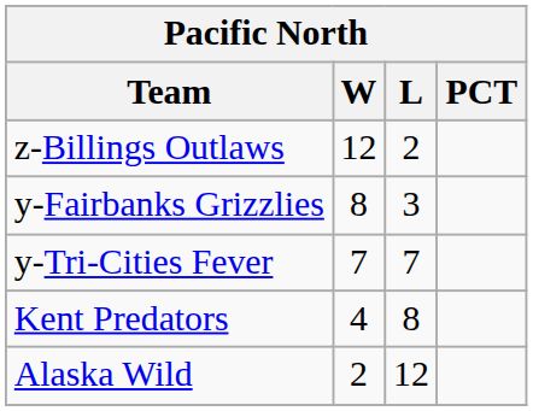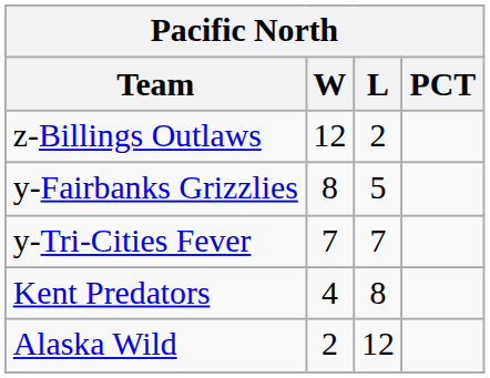 <table class="wikitable" style="text-align:center">
 <tr>
 <th colspan=4>Pacific North</th>
 </tr>
 <tr>
 <th>Team</th>
 <th>W</th>
 <th>L</th>
 <th>PCT</th>
 </tr>
 <tr>
 <td align=left>z-<a href='#'>Billings Outlaws</a></td>
 <td>12</td>
 <td>2</td>
 <td></td>
 </tr>
 <tr>
 <td align=left>y-<a href='#'>Fairbanks Grizzlies</a></td>
 <td>8</td>
-<td>3</td>
+<td>5</td>
 <td></td>
 </tr>
 <tr>
 <td align=left>y-<a href='#'>Tri-Cities Fever</a></td>
 <td>7</td>
 <td>7</td>
 <td></td>
 </tr>
 <tr>
 <td align=left><a href='#'>Kent Predators</a></td>
 <td>4</td>
 <td>8</td>
 <td></td>
 </tr>
 <tr>
 <td align=left><a href='#'>Alaska Wild</a></td>
 <td>2</td>
 <td>12</td>
 <td></td>
 </tr>
 </table>
